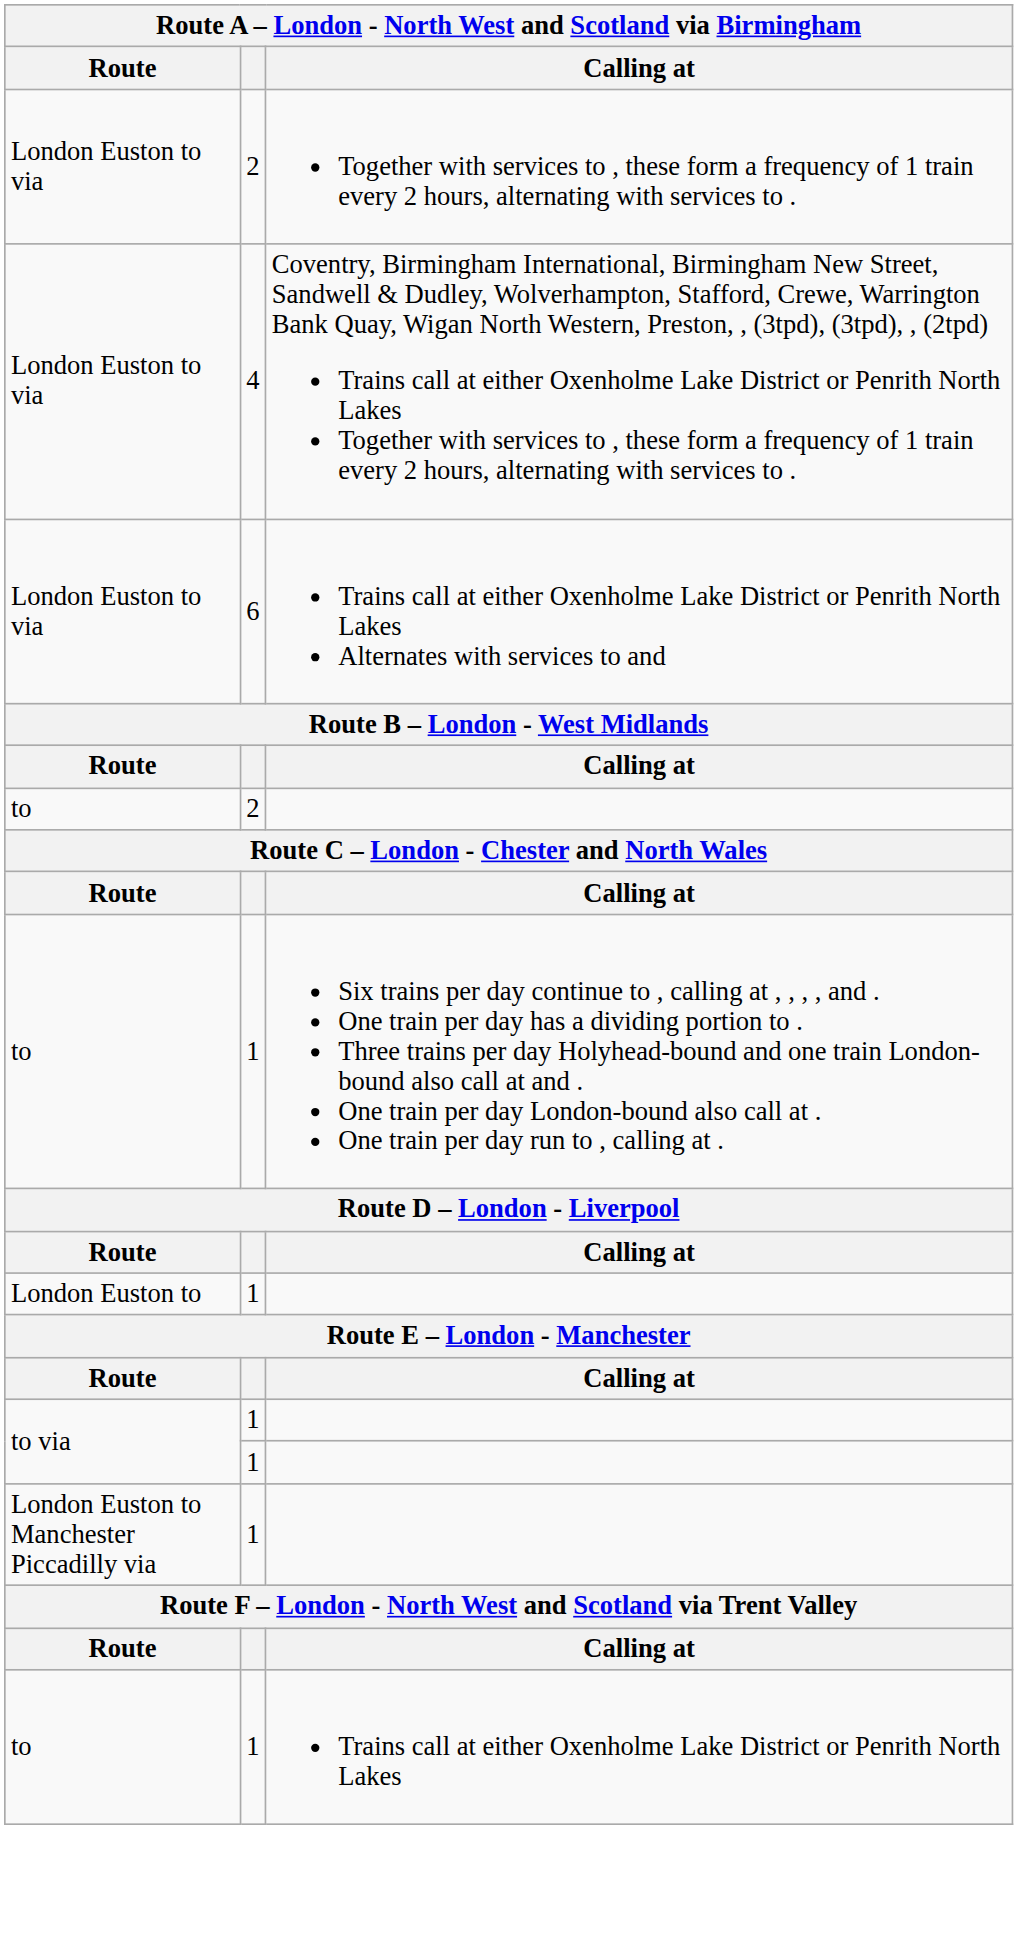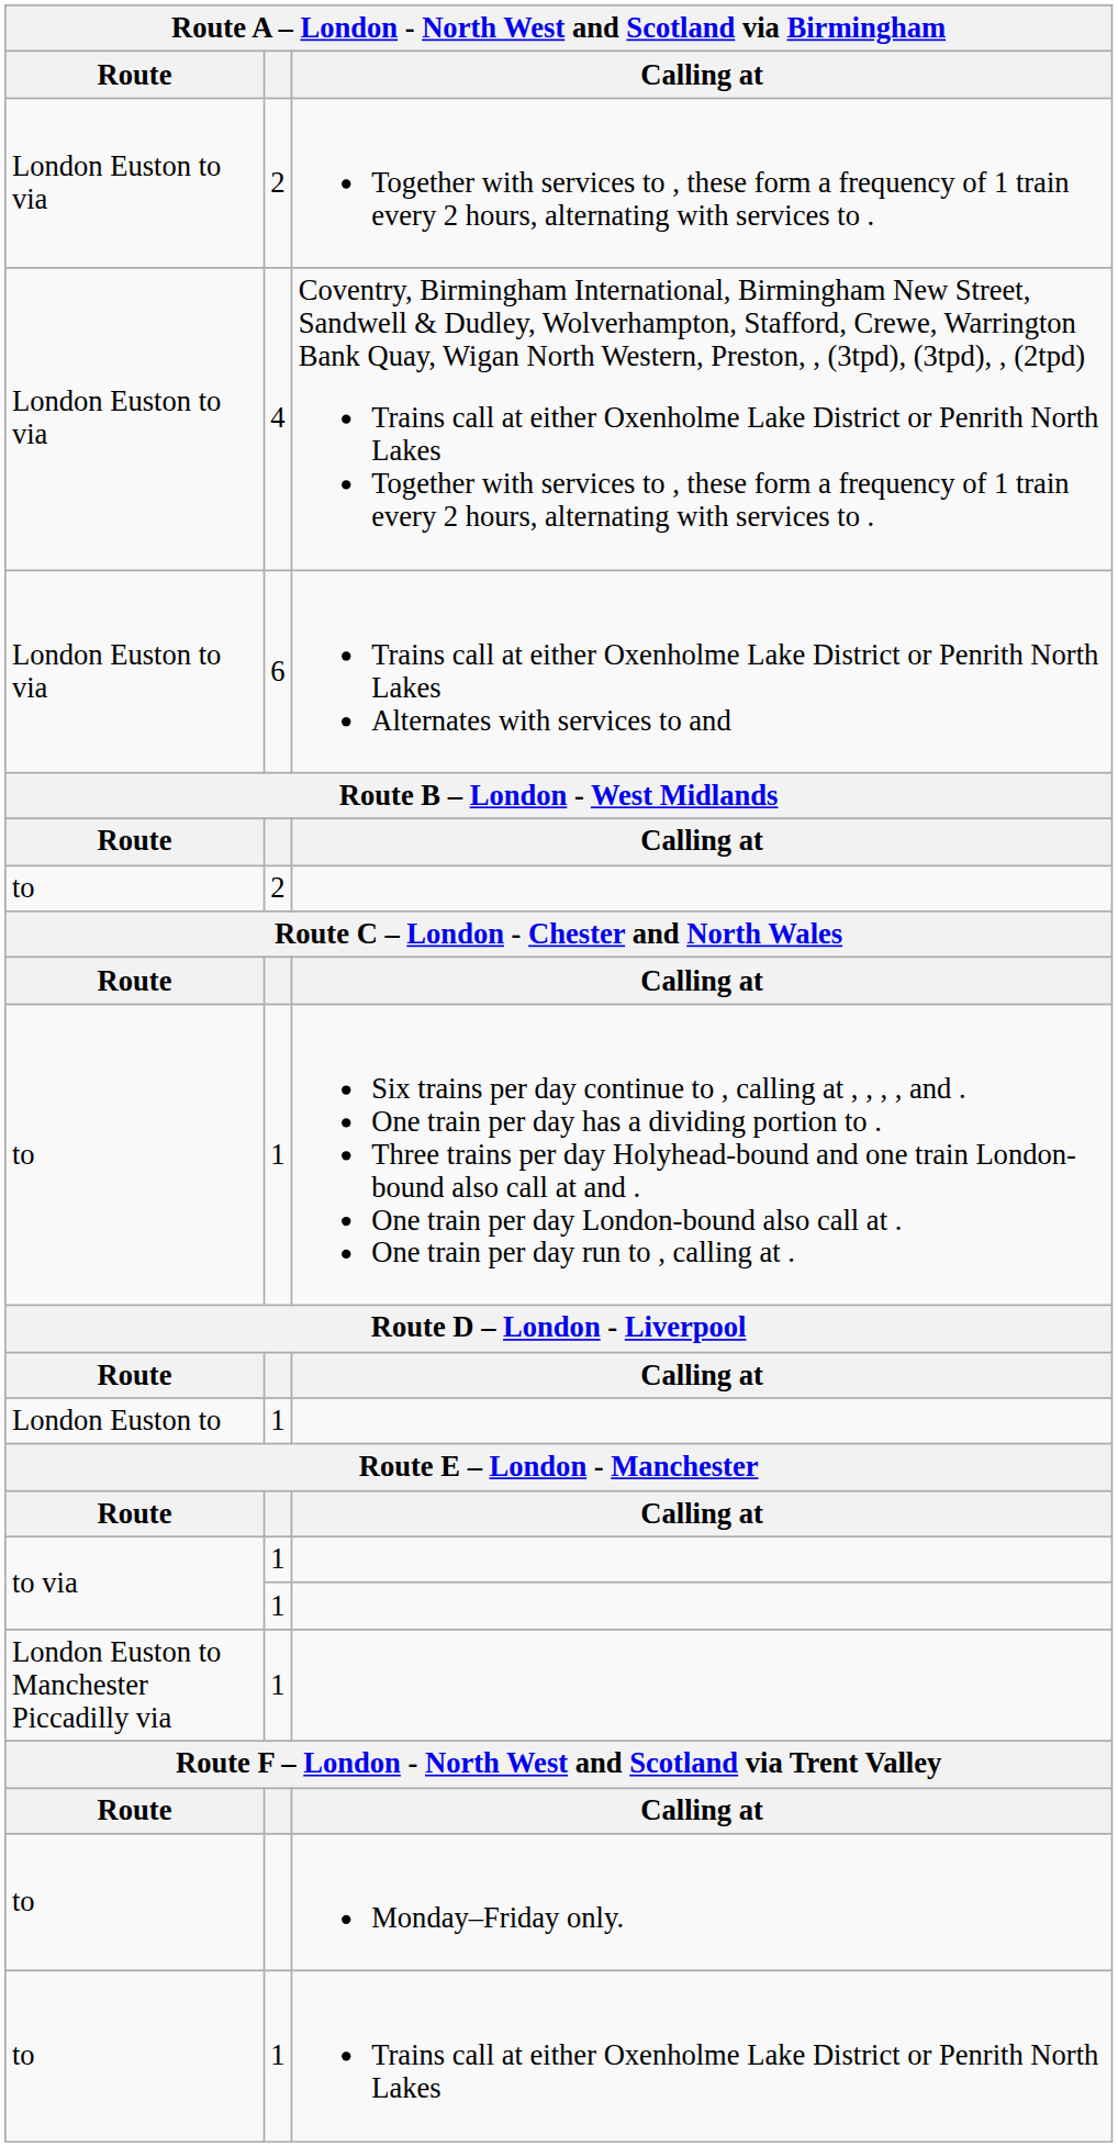 <table class="wikitable">
 <tr>
 <th colspan="3">Route A – <a href='#'>London</a> - <a href='#'>North West</a> and <a href='#'>Scotland</a> via <a href='#'>Birmingham</a></th>
 </tr>
 <tr>
 <th>Route</th>
 <th></th>
 <th>Calling at</th>
 </tr>
 <tr>
 <td>London Euston to  via </td>
 <td>2</td>
 <td><br><ul><li>Together with services to , these form a frequency of 1 train every 2 hours, alternating with services to .</li></ul></td>
 </tr>
 <tr>
 <td>London Euston to  via </td>
 <td>4</td>
 <td {{cslist>Coventry, Birmingham International, Birmingham New Street, Sandwell & Dudley, Wolverhampton, Stafford, Crewe, Warrington Bank Quay, Wigan North Western, Preston, ,  (3tpd),  (3tpd), ,  (2tpd)<br><ul><li>Trains call at either Oxenholme Lake District or Penrith North Lakes</li><li>Together with services to , these form a frequency of 1 train every 2 hours, alternating with services to .</li></ul></td>
 </tr>
 <tr>
 <td>London Euston to  via </td>
 <td>6</td>
 <td><br><ul><li>Trains call at either Oxenholme Lake District or Penrith North Lakes</li><li>Alternates with services to  and </li></ul></td>
 </tr>
 <tr>
 <th colspan="3">Route B – <a href='#'>London</a> - <a href='#'>West Midlands</a></th>
 </tr>
 <tr>
 <th>Route</th>
 <th></th>
 <th>Calling at</th>
 </tr>
 <tr>
 <td> to </td>
 <td>2</td>
 <td></td>
 </tr>
 <tr>
 <th colspan="3">Route C – <a href='#'>London</a> - <a href='#'>Chester</a> and <a href='#'>North Wales</a></th>
 </tr>
 <tr>
 <th>Route</th>
 <th></th>
 <th>Calling at</th>
 </tr>
 <tr>
 <td> to </td>
 <td>1</td>
 <td><br><ul><li>Six trains per day continue to , calling at  , , , ,  and .</li><li>One train per day has a dividing portion to .</li><li>Three trains per day Holyhead-bound and one train London-bound also call at  and .</li><li>One train per day London-bound also call at .</li><li>One train per day run to , calling at .</li></ul></td>
 </tr>
 <tr>
 <th colspan="3">Route D – <a href='#'>London</a> - <a href='#'>Liverpool</a></th>
 </tr>
 <tr>
 <th>Route</th>
 <th></th>
 <th>Calling at</th>
 </tr>
 <tr>
 <td>London Euston to </td>
 <td>1</td>
 <td></td>
 </tr>
 <tr>
 <th colspan="3">Route E – <a href='#'>London</a> - <a href='#'>Manchester</a></th>
 </tr>
 <tr>
 <th>Route</th>
 <th></th>
 <th>Calling at</th>
 </tr>
 <tr>
 <td rowspan="2"> to  via </td>
 <td>1</td>
 <td></td>
 </tr>
 <tr>
 <td>1</td>
 <td></td>
 </tr>
 <tr>
 <td>London Euston to Manchester Piccadilly via </td>
 <td>1</td>
 <td></td>
 </tr>
 <tr>
 <th colspan="3">Route F – <a href='#'>London</a> - <a href='#'>North West</a> and <a href='#'>Scotland</a> via Trent Valley</th>
 </tr>
 <tr>
 <th>Route</th>
 <th></th>
 <th>Calling at</th>
 </tr>
 <tr>
 <td> to </td>
+<td></td>
+<td><br><ul><li>Monday–Friday only.</li></ul></td>
+</tr>
+<tr>
+<td> to </td>
 <td>1</td>
 <td><br><ul><li>Trains call at either Oxenholme Lake District or Penrith North Lakes</li></ul></td>
 </tr>
 </table>
